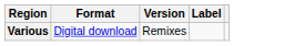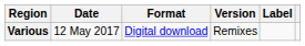 <table class="wikitable plainrowheaders">
 <tr>
 <th>Region</th>
+<th>Date</th>
 <th>Format</th>
 <th>Version</th>
 <th>Label</th>
 <th></th>
 </tr>
 <tr>
 <th scope="row">Various</th>
+<td>12 May 2017</td>
 <td><a href='#'>Digital download</a></td>
 <td>Remixes</td>
 <td></td>
 <td></td>
 </tr>
 </table>
